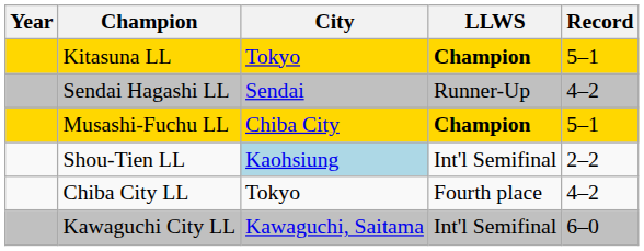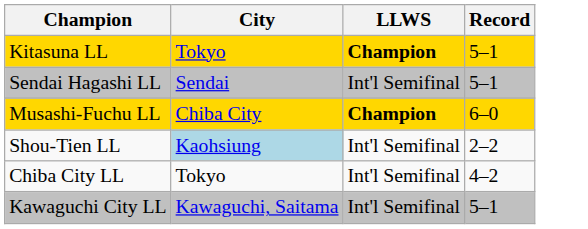 <table class="wikitable">
 <tr>
-<th>Year</th>
 <th>Champion</th>
 <th>City</th>
 <th>LLWS</th>
 <th>Record</th>
 </tr>
 <tr style="background:gold">
-<td></td>
 <td>Kitasuna LL</td>
 <td> <a href='#'>Tokyo</a></td>
 <td><strong>Champion</strong></td>
 <td>5–1</td>
 </tr>
 <tr style="background:silver">
-<td></td>
 <td>Sendai Hagashi LL</td>
 <td> <a href='#'>Sendai</a></td>
-<td>Runner-Up</td>
-<td>4–2</td>
+<td>Int'l Semifinal</td>
+<td>5–1</td>
 </tr>
 <tr style="background:gold">
-<td></td>
 <td>Musashi-Fuchu LL</td>
 <td> <a href='#'>Chiba City</a></td>
 <td><strong>Champion</strong></td>
-<td>5–1</td>
+<td>6–0</td>
 </tr>
 <tr>
-<td></td>
 <td>Shou-Tien LL</td>
 <td style="background: lightblue;"> <a href='#'>Kaohsiung</a></td>
 <td>Int'l Semifinal</td>
 <td>2–2</td>
 </tr>
 <tr>
-<td></td>
 <td>Chiba City LL</td>
 <td> Tokyo</td>
-<td>Fourth place</td>
+<td>Int'l Semifinal</td>
 <td>4–2</td>
 </tr>
 <tr style="background:silver">
-<td></td>
 <td>Kawaguchi City LL</td>
 <td> <a href='#'>Kawaguchi, Saitama</a></td>
 <td>Int'l Semifinal</td>
-<td>6–0</td>
+<td>5–1</td>
 </tr>
 </table>
